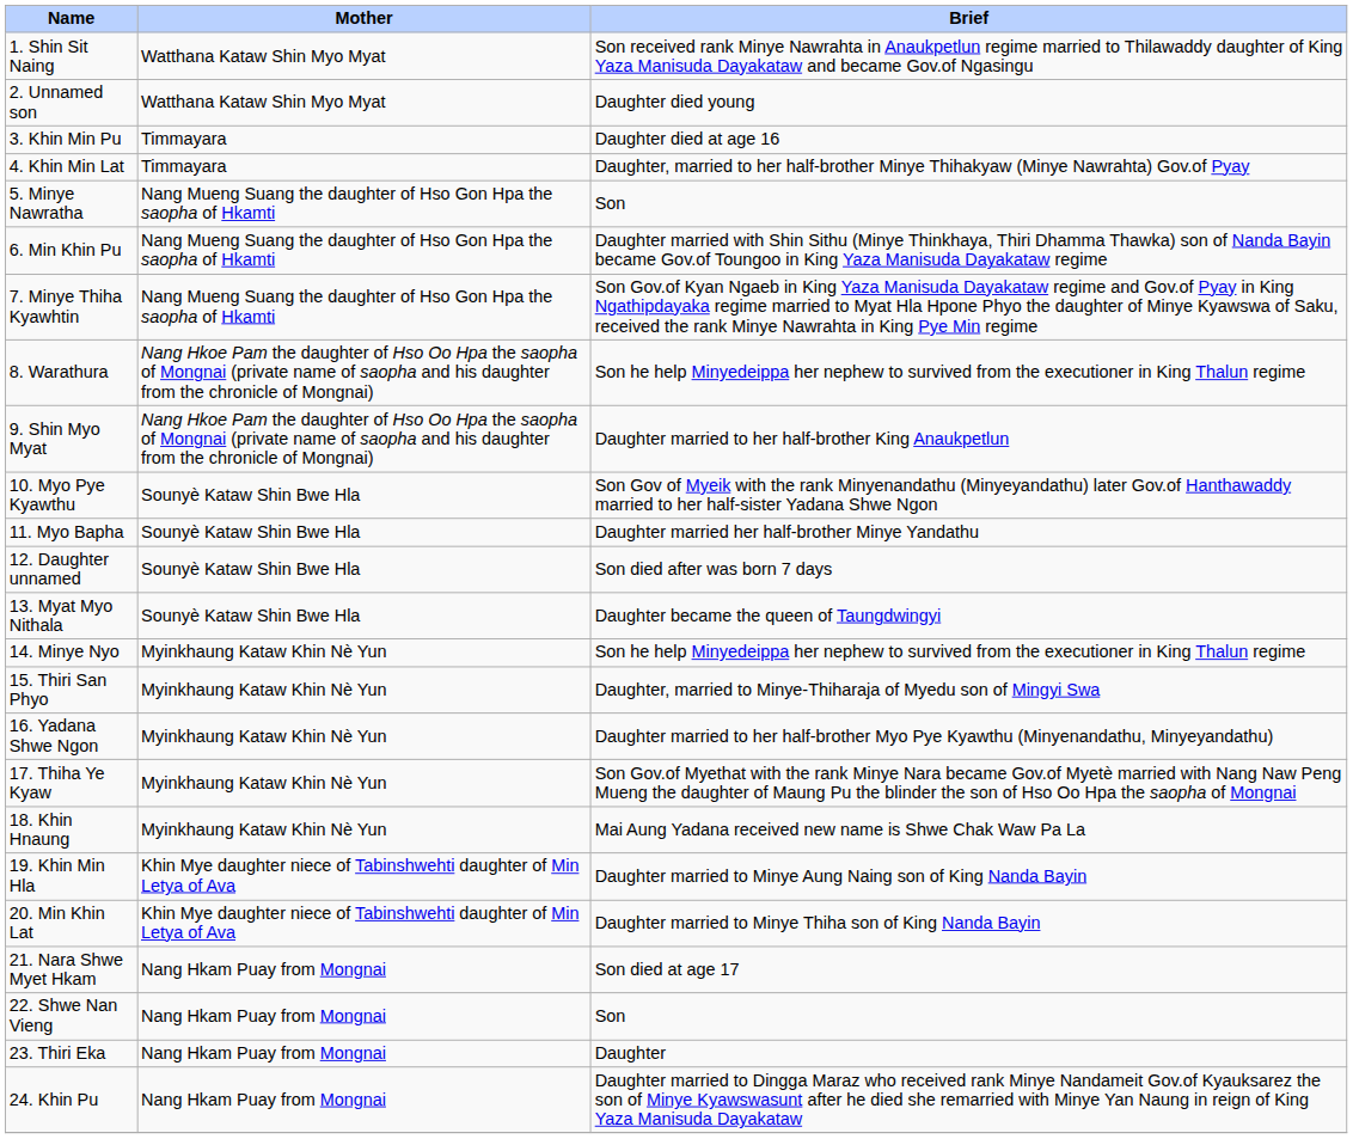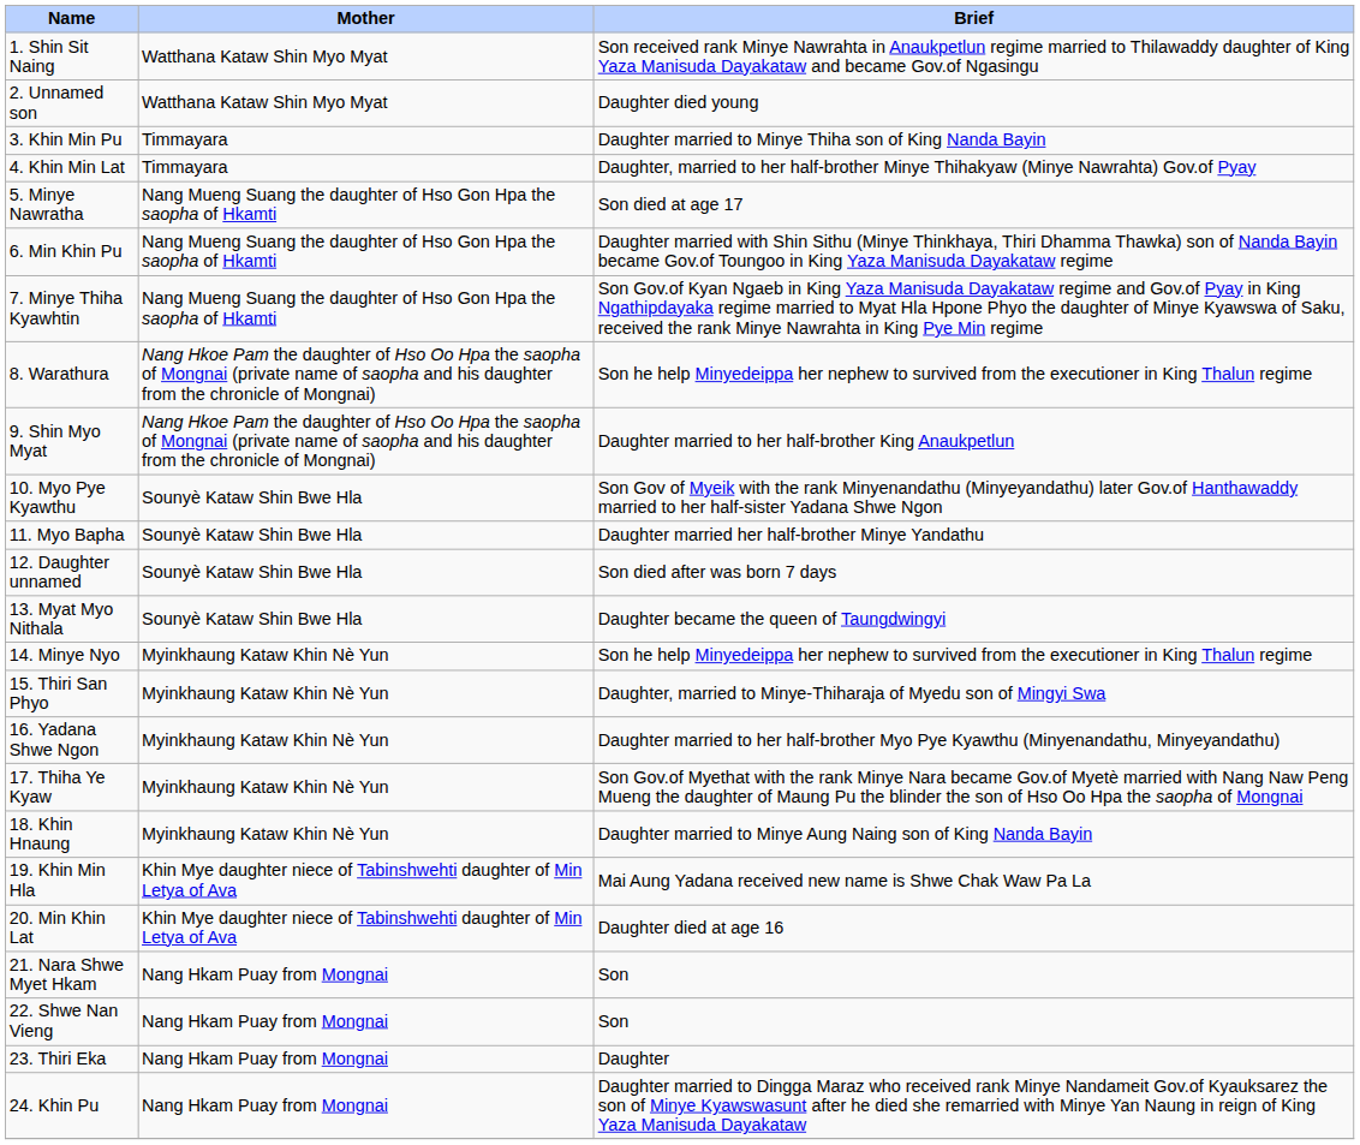 <table class="wikitable">
 <tr>
 <th style="background-color:#B9D1FF">Name</th>
 <th style="background-color:#B9D1FF">Mother</th>
 <th style="background-color:#B9D1FF">Brief</th>
 </tr>
 <tr>
 <td>1. Shin Sit Naing</td>
 <td>Watthana Kataw Shin Myo Myat</td>
 <td>Son received rank Minye Nawrahta in <a href='#'>Anaukpetlun</a> regime married to Thilawaddy daughter of King <a href='#'>Yaza Manisuda Dayakataw</a> and became Gov.of Ngasingu</td>
 </tr>
 <tr>
 <td>2. Unnamed son</td>
 <td>Watthana Kataw Shin Myo Myat</td>
 <td>Daughter died young</td>
 </tr>
 <tr>
 <td>3. Khin Min Pu</td>
 <td>Timmayara</td>
-<td>Daughter died at age 16</td>
+<td>Daughter married to Minye Thiha son of King <a href='#'>Nanda Bayin</a></td>
 </tr>
 <tr>
 <td>4. Khin Min Lat</td>
 <td>Timmayara</td>
 <td>Daughter, married to her half-brother Minye Thihakyaw (Minye Nawrahta) Gov.of <a href='#'>Pyay</a></td>
 </tr>
 <tr>
 <td>5. Minye Nawratha</td>
 <td>Nang Mueng Suang the daughter of Hso Gon Hpa the <em>saopha</em> of <a href='#'>Hkamti</a></td>
-<td>Son</td>
+<td>Son died at age 17</td>
 </tr>
 <tr>
 <td>6. Min Khin Pu</td>
 <td>Nang Mueng Suang the daughter of Hso Gon Hpa the <em>saopha</em> of <a href='#'>Hkamti</a></td>
 <td>Daughter married with Shin Sithu (Minye Thinkhaya, Thiri Dhamma Thawka) son of <a href='#'>Nanda Bayin</a> became Gov.of Toungoo in King <a href='#'>Yaza Manisuda Dayakataw</a> regime</td>
 </tr>
 <tr>
 <td>7. Minye Thiha Kyawhtin</td>
 <td>Nang Mueng Suang the daughter of Hso Gon Hpa the <em>saopha</em> of <a href='#'>Hkamti</a></td>
 <td>Son Gov.of Kyan Ngaeb in King <a href='#'>Yaza Manisuda Dayakataw</a> regime and Gov.of <a href='#'>Pyay</a> in King <a href='#'>Ngathipdayaka</a> regime married to Myat Hla Hpone Phyo the daughter of Minye Kyawswa of Saku, received the rank Minye Nawrahta in King <a href='#'>Pye Min</a> regime</td>
 </tr>
 <tr>
 <td>8. Warathura</td>
 <td><em>Nang Hkoe Pam</em> the daughter of <em>Hso Oo Hpa</em> the <em>saopha</em> of <a href='#'>Mongnai</a> (private name of <em>saopha</em> and his daughter from the chronicle of Mongnai)</td>
 <td>Son he help <a href='#'>Minyedeippa</a> her nephew to survived from the executioner in King <a href='#'>Thalun</a> regime</td>
 </tr>
 <tr>
 <td>9. Shin Myo Myat</td>
 <td><em>Nang Hkoe Pam</em> the daughter of <em>Hso Oo Hpa</em> the <em>saopha</em> of <a href='#'>Mongnai</a> (private name of <em>saopha</em> and his daughter from the chronicle of Mongnai)</td>
 <td>Daughter married to her half-brother King <a href='#'>Anaukpetlun</a></td>
 </tr>
 <tr>
 <td>10. Myo Pye Kyawthu</td>
 <td>Sounyè Kataw Shin Bwe Hla</td>
 <td>Son Gov of <a href='#'>Myeik</a> with the rank Minyenandathu (Minyeyandathu) later Gov.of <a href='#'>Hanthawaddy</a> married to her half-sister Yadana Shwe Ngon</td>
 </tr>
 <tr>
 <td>11. Myo Bapha</td>
 <td>Sounyè Kataw Shin Bwe Hla</td>
 <td>Daughter married her half-brother Minye Yandathu</td>
 </tr>
 <tr>
 <td>12. Daughter unnamed</td>
 <td>Sounyè Kataw Shin Bwe Hla</td>
 <td>Son died after was born 7 days</td>
 </tr>
 <tr>
 <td>13. Myat Myo Nithala</td>
 <td>Sounyè Kataw Shin Bwe Hla</td>
 <td>Daughter became the queen of <a href='#'>Taungdwingyi</a></td>
 </tr>
 <tr>
 <td>14. Minye Nyo</td>
 <td>Myinkhaung Kataw Khin Nè Yun</td>
 <td>Son he help <a href='#'>Minyedeippa</a> her nephew to survived from the executioner in King <a href='#'>Thalun</a> regime</td>
 </tr>
 <tr>
 <td>15. Thiri San Phyo</td>
 <td>Myinkhaung Kataw Khin Nè Yun</td>
 <td>Daughter, married to Minye-Thiharaja of Myedu son of <a href='#'>Mingyi Swa</a></td>
 </tr>
 <tr>
 <td>16. Yadana Shwe Ngon</td>
 <td>Myinkhaung Kataw Khin Nè Yun</td>
 <td>Daughter married to her half-brother Myo Pye Kyawthu (Minyenandathu, Minyeyandathu)</td>
 </tr>
 <tr>
 <td>17. Thiha Ye Kyaw</td>
 <td>Myinkhaung Kataw Khin Nè Yun</td>
 <td>Son Gov.of Myethat with the rank Minye Nara became Gov.of Myetè married with Nang Naw Peng Mueng the daughter of Maung Pu the blinder the son of Hso Oo Hpa the <em>saopha</em> of <a href='#'>Mongnai</a></td>
 </tr>
 <tr>
 <td>18. Khin Hnaung</td>
 <td>Myinkhaung Kataw Khin Nè Yun</td>
-<td Son Gov.of Pantim city in >Mai Aung Yadana received new name is Shwe Chak Waw Pa La</td>
+<td>Daughter married to Minye Aung Naing son of King <a href='#'>Nanda Bayin</a></td>
 </tr>
 <tr>
 <td>19. Khin Min Hla</td>
 <td>Khin Mye daughter niece of <a href='#'>Tabinshwehti</a> daughter of <a href='#'>Min Letya of Ava</a></td>
-<td>Daughter married to Minye Aung Naing son of King <a href='#'>Nanda Bayin</a></td>
+<td Son Gov.of Pantim city in >Mai Aung Yadana received new name is Shwe Chak Waw Pa La</td>
 </tr>
 <tr>
 <td>20. Min Khin Lat</td>
 <td>Khin Mye daughter niece of <a href='#'>Tabinshwehti</a> daughter of <a href='#'>Min Letya of Ava</a></td>
-<td>Daughter married to Minye Thiha son of King <a href='#'>Nanda Bayin</a></td>
+<td>Daughter died at age 16</td>
 </tr>
 <tr>
 <td>21. Nara Shwe Myet Hkam</td>
 <td>Nang Hkam Puay from <a href='#'>Mongnai</a></td>
-<td>Son died at age 17</td>
+<td>Son</td>
 </tr>
 <tr>
 <td>22. Shwe Nan Vieng</td>
 <td>Nang Hkam Puay from <a href='#'>Mongnai</a></td>
 <td>Son</td>
 </tr>
 <tr>
 <td>23. Thiri Eka</td>
 <td>Nang Hkam Puay from <a href='#'>Mongnai</a></td>
 <td>Daughter</td>
 </tr>
 <tr>
 <td>24. Khin Pu</td>
 <td>Nang Hkam Puay from <a href='#'>Mongnai</a></td>
 <td>Daughter married to Dingga Maraz who received rank Minye Nandameit Gov.of  Kyauksarez the son of <a href='#'>Minye Kyawswasunt</a> after he died she remarried with Minye Yan Naung in reign of King <a href='#'>Yaza Manisuda Dayakataw</a></td>
 </tr>
 <tr>
 </tr>
 </table>
